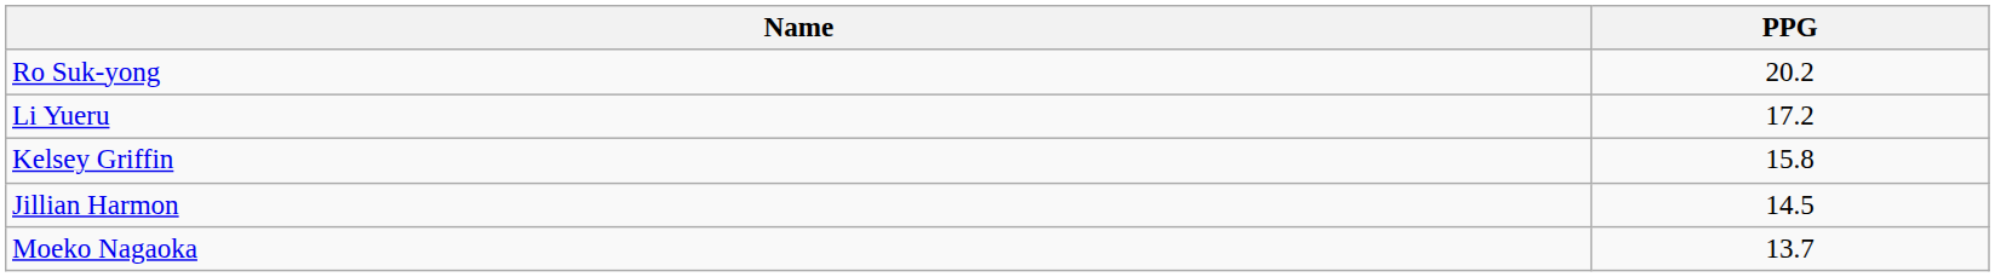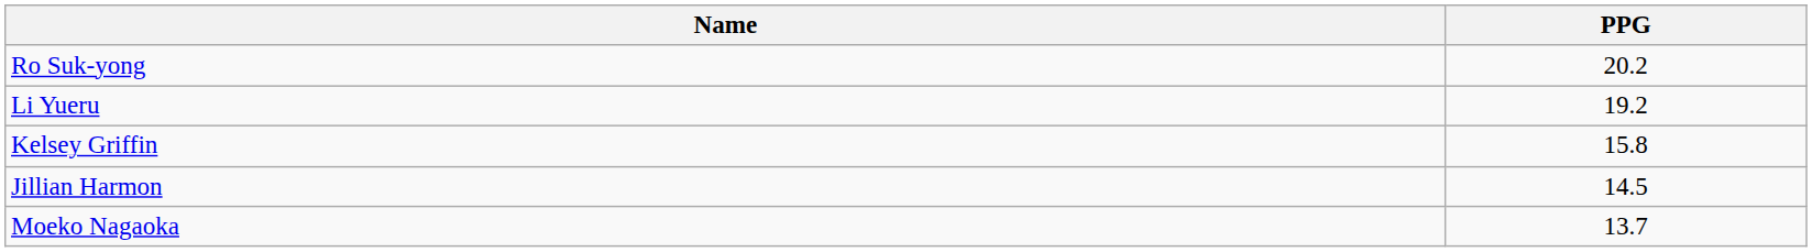 <table class=wikitable width="90%">
 <tr>
 <th width="80%">Name</th>
 <th width="20%">PPG</th>
 </tr>
 <tr>
 <td> <a href='#'>Ro Suk-yong</a></td>
 <td align=center>20.2</td>
 </tr>
 <tr>
 <td> <a href='#'>Li Yueru</a></td>
-<td align=center>17.2</td>
+<td align=center>19.2</td>
 </tr>
 <tr>
 <td> <a href='#'>Kelsey Griffin</a></td>
 <td align=center>15.8</td>
 </tr>
 <tr>
 <td> <a href='#'>Jillian Harmon</a></td>
 <td align=center>14.5</td>
 </tr>
 <tr>
 <td> <a href='#'>Moeko Nagaoka</a></td>
 <td align=center>13.7</td>
 </tr>
 </table>
